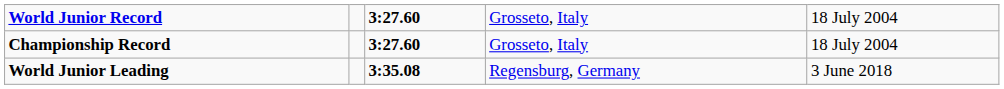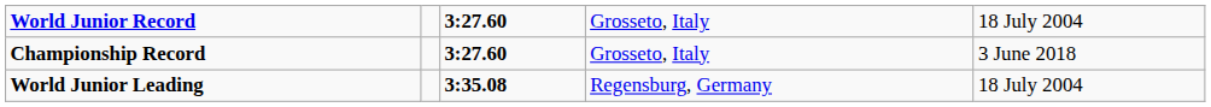 <table class="wikitable" width=75%>
 <tr>
 <td><strong><a href='#'>World Junior Record</a></strong></td>
 <td></td>
 <td><strong>3:27.60</strong></td>
 <td><a href='#'>Grosseto</a>, <a href='#'>Italy</a></td>
 <td>18 July 2004</td>
 </tr>
 <tr>
 <td><strong>Championship Record</strong></td>
 <td></td>
 <td><strong>3:27.60</strong></td>
 <td><a href='#'>Grosseto</a>, <a href='#'>Italy</a></td>
-<td>18 July 2004</td>
+<td>3 June 2018</td>
 </tr>
 <tr>
 <td><strong>World Junior Leading</strong></td>
 <td></td>
 <td><strong>3:35.08</strong></td>
 <td><a href='#'>Regensburg</a>, <a href='#'>Germany</a></td>
-<td>3 June 2018</td>
+<td>18 July 2004</td>
 </tr>
 </table>
